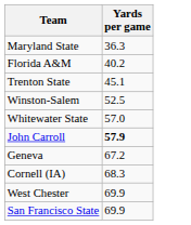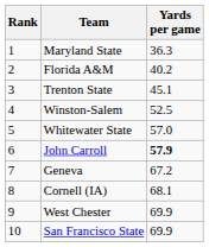 <table class="wikitable sortable">
 <tr>
+<th>Rank</th>
 <th>Team</th>
 <th>Yards<br>per game</th>
 </tr>
 <tr>
+<td>1</td>
 <td>Maryland State</td>
 <td>36.3</td>
 </tr>
 <tr>
+<td>2</td>
 <td>Florida A&M</td>
 <td>40.2</td>
 </tr>
 <tr>
+<td>3</td>
 <td>Trenton State</td>
 <td>45.1</td>
 </tr>
 <tr>
+<td>4</td>
 <td>Winston-Salem</td>
 <td>52.5</td>
 </tr>
 <tr>
+<td>5</td>
 <td>Whitewater State</td>
 <td>57.0</td>
 </tr>
 <tr>
+<td>6</td>
 <td><a href='#'>John Carroll</a></td>
 <td><strong>57.9</strong></td>
 </tr>
 <tr>
+<td>7</td>
 <td>Geneva</td>
 <td>67.2</td>
 </tr>
 <tr>
+<td>8</td>
 <td>Cornell (IA)</td>
-<td>68.3</td>
+<td>68.1</td>
 </tr>
 <tr>
+<td>9</td>
 <td>West Chester</td>
 <td>69.9</td>
 </tr>
 <tr>
+<td>10</td>
 <td><a href='#'>San Francisco State</a></td>
 <td>69.9</td>
 </tr>
 </table>
